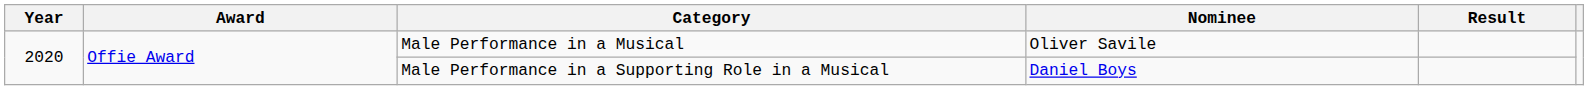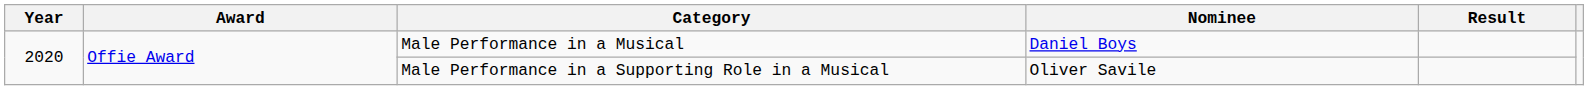 <table class="wikitable" width="100%">
 <tr>
 <th width="5%">Year</th>
 <th width="20%">Award</th>
 <th width="40%">Category</th>
 <th width="25%">Nominee</th>
 <th width="10%">Result</th>
 <th></th>
 </tr>
 <tr>
 <td rowspan="2" align="center">2020</td>
 <td rowspan="2"><a href='#'>Offie Award</a></td>
 <td>Male Performance in a Musical</td>
-<td>Oliver Savile</td>
+<td><a href='#'>Daniel Boys</a></td>
 <td></td>
 <td rowspan="2"></td>
 </tr>
 <tr>
 <td>Male Performance in a Supporting Role in a Musical</td>
-<td><a href='#'>Daniel Boys</a></td>
+<td>Oliver Savile</td>
 <td></td>
 </tr>
 </table>
